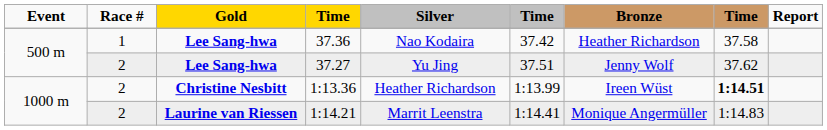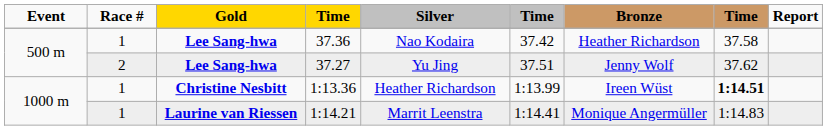 <table class="wikitable">
 <tr>
 <td width="80" align="center"><strong>Event</strong></td>
 <td width="65" align="center"><strong>Race #</strong></td>
 <td width="150" bgcolor="gold" align="center"><strong>Gold</strong></td>
 <td width="50" bgcolor="gold" align="center"><strong>Time</strong></td>
 <td width="150" bgcolor="silver" align="center"><strong>Silver</strong></td>
 <td width="50" bgcolor="silver" align="center"><strong>Time</strong></td>
 <td width="150" bgcolor="#CC9966" align="center"><strong>Bronze</strong></td>
 <td width="50" bgcolor="#CC9966" align="center"><strong>Time</strong></td>
 <td width="50" align="center"><strong>Report</strong></td>
 </tr>
 <tr bgcolor="#cccccc">
 </tr>
 <tr>
 <td rowspan=2 align="center">500 m</td>
 <td align="center">1</td>
 <td align="center"><strong><a href='#'>Lee Sang-hwa</a></strong><br><small></small></td>
 <td align="center">37.36</td>
 <td align="center"><a href='#'>Nao Kodaira</a><br><small></small></td>
 <td align="center">37.42</td>
 <td align="center"><a href='#'>Heather Richardson</a><br><small></small></td>
 <td align="center">37.58</td>
 <td align="center"></td>
 </tr>
 <tr bgcolor="#eeeeee">
 <td align="center">2</td>
 <td align="center"><strong><a href='#'>Lee Sang-hwa</a></strong><br><small></small></td>
 <td align="center">37.27</td>
 <td align="center"><a href='#'>Yu Jing</a><br><small></small></td>
 <td align="center">37.51</td>
 <td align="center"><a href='#'>Jenny Wolf</a><br><small></small></td>
 <td align="center">37.62</td>
 <td align="center"></td>
 </tr>
 <tr>
 <td rowspan=2 align="center">1000 m</td>
-<td align="center">2</td>
+<td align="center">1</td>
 <td align="center"><strong><a href='#'>Christine Nesbitt</a></strong><br><small></small></td>
 <td align="center">1:13.36</td>
 <td align="center"><a href='#'>Heather Richardson</a><br><small></small></td>
 <td align="center">1:13.99</td>
 <td align="center"><a href='#'>Ireen Wüst</a><br><small></small></td>
 <td align="center"><strong>1:14.51</strong></td>
 <td align="center"></td>
 </tr>
 <tr bgcolor="#eeeeee">
-<td align="center">2</td>
+<td align="center">1</td>
 <td align="center"><strong><a href='#'>Laurine van Riessen</a></strong><br><small></small></td>
 <td align="center">1:14.21</td>
 <td align="center"><a href='#'>Marrit Leenstra</a><br><small></small></td>
 <td align="center">1:14.41</td>
 <td align="center"><a href='#'>Monique Angermüller</a><br><small></small></td>
 <td align="center">1:14.83</td>
 <td align="center"></td>
 </tr>
 </table>
